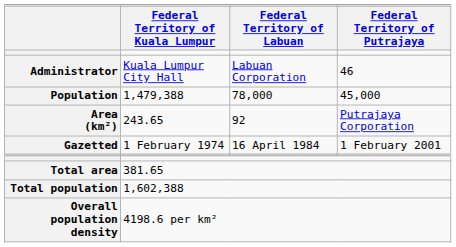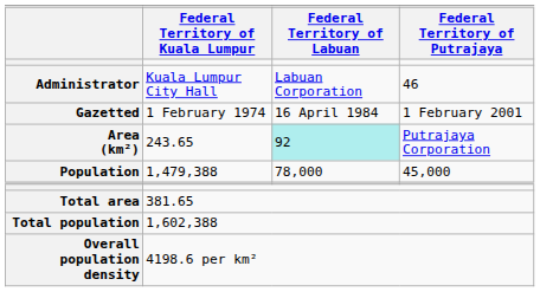 <table class="wikitable" style="border-top:3px double #999; width:40em; font-size:1.0em;; text-align:left; " summary="Federal Territories of Malaysia">
 <tr style="vertical-align:bottom; border-bottom:1px solid #999;">
 <th></th>
 <th><strong><a href='#'>Federal Territory of Kuala Lumpur</a></strong></th>
 <th><strong><a href='#'>Federal Territory of Labuan</a></strong></th>
 <th><strong><a href='#'>Federal Territory of Putrajaya</a></strong></th>
 </tr>
 <tr>
 <th style="text-align:right;"></th>
 <td></td>
 <td></td>
 <td></td>
 </tr>
 <tr>
 <th style="text-align:right;"><strong>Administrator</strong></th>
 <td><a href='#'>Kuala Lumpur City Hall</a></td>
 <td><a href='#'>Labuan Corporation</a></td>
 <td>46</td>
 </tr>
 <tr>
+<th style="text-align:right;"><strong>Gazetted</strong></th>
+<td>1 February 1974</td>
+<td>16 April 1984</td>
+<td>1 February 2001</td>
+</tr>
+<tr>
+<th style="text-align:right;"><strong>Area</strong><br>(km²)</th>
+<td>243.65</td>
+<td style="background: paleturquoise;">92</td>
+<td><a href='#'>Putrajaya Corporation</a></td>
+</tr>
+<tr>
 <th style="text-align:right;"><strong>Population</strong></th>
 <td>1,479,388</td>
 <td>78,000</td>
 <td>45,000</td>
-</tr>
-<tr>
-<th style="text-align:right;"><strong>Area</strong><br>(km²)</th>
-<td>243.65</td>
-<td>92</td>
-<td><a href='#'>Putrajaya Corporation</a></td>
-</tr>
-<tr>
-<th style="text-align:right;"><strong>Gazetted</strong></th>
-<td>1 February 1974</td>
-<td>16 April 1984</td>
-<td>1 February 2001</td>
 </tr>
 <tr style="border-top:3px double #999;">
 <th style="text-align:right;"></th>
 <td colspan=3></td>
 </tr>
 <tr>
 <th style="text-align:right;"><strong>Total area</strong></th>
 <td colspan="3">381.65</td>
 </tr>
 <tr>
 <th style="text-align:right;"><strong>Total population</strong></th>
 <td colspan="3">1,602,388</td>
 </tr>
 <tr>
 <th style="text-align:right;"><strong>Overall population density</strong></th>
 <td colspan="3">4198.6 per km²</td>
 </tr>
 </table>
